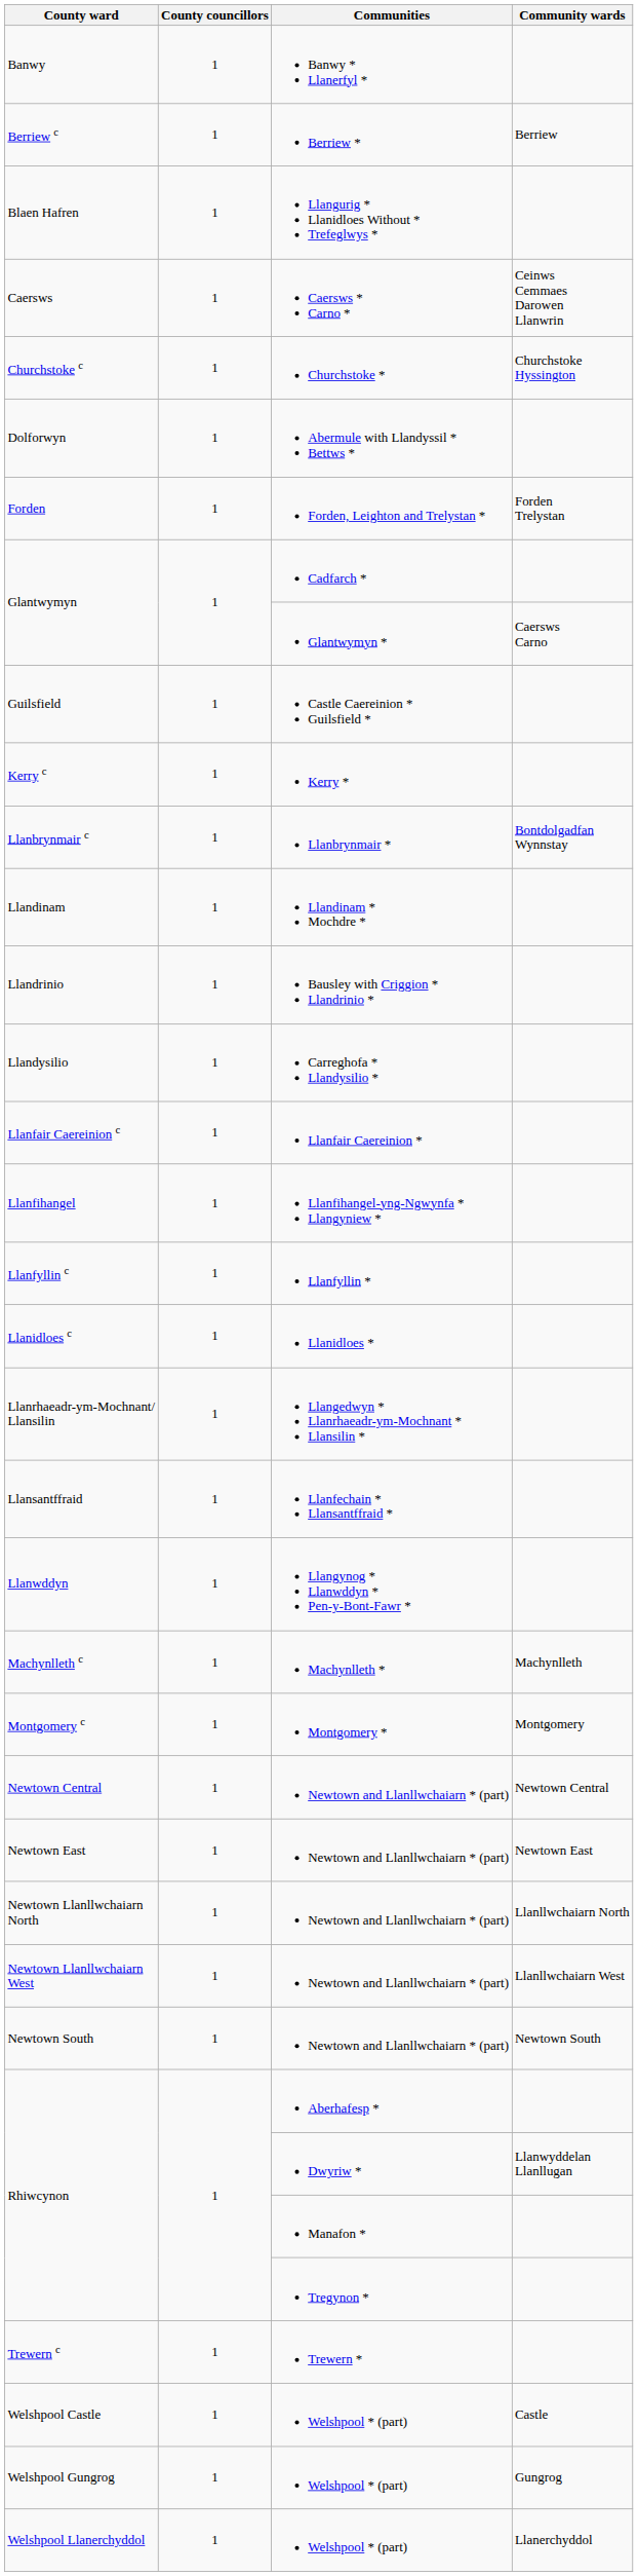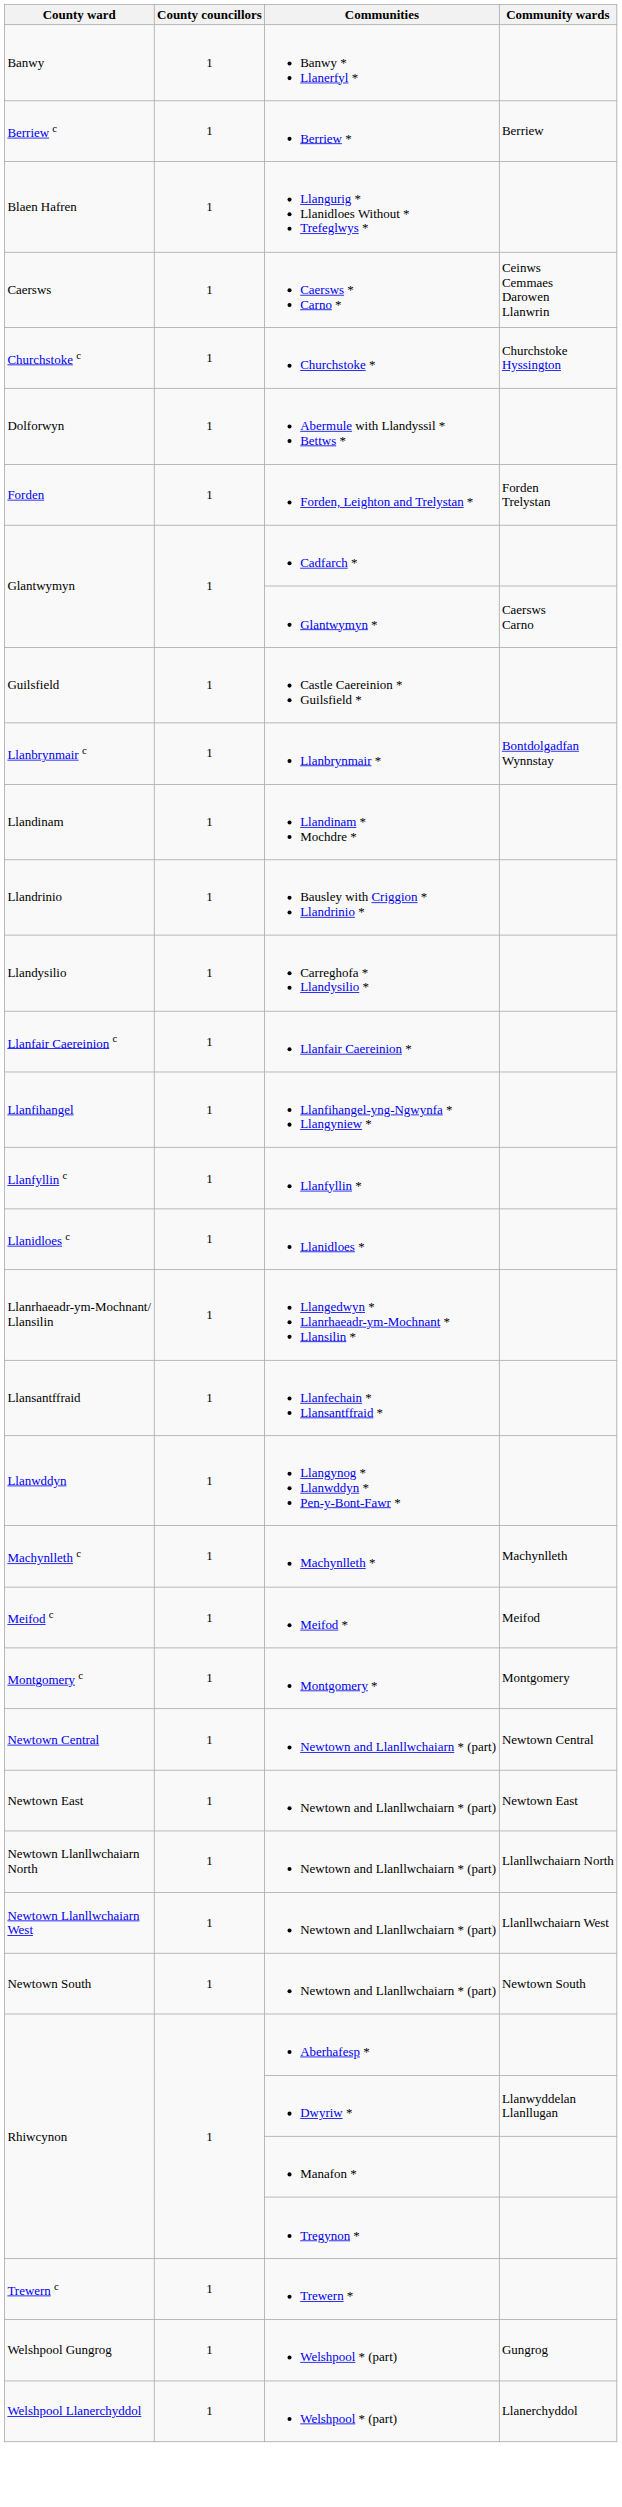 <table class="wikitable sortable">
 <tr>
 <th>County ward</th>
 <th>County councillors</th>
 <th>Communities</th>
 <th>Community wards</th>
 </tr>
 <tr>
 <td>Banwy</td>
 <td align="center">1</td>
 <td><br><ul><li>Banwy *</li><li><a href='#'>Llanerfyl</a> *</li></ul></td>
 </tr>
 <tr>
 <td><a href='#'>Berriew</a> <sup>c</sup></td>
 <td align="center">1</td>
 <td><br><ul><li><a href='#'>Berriew</a> *</li></ul></td>
 <td>Berriew</td>
 </tr>
 <tr>
 <td>Blaen Hafren</td>
 <td align="center">1</td>
 <td><br><ul><li><a href='#'>Llangurig</a> *</li><li>Llanidloes Without *</li><li><a href='#'>Trefeglwys</a> *</li></ul></td>
 </tr>
 <tr>
 <td>Caersws</td>
 <td align="center">1</td>
 <td><br><ul><li><a href='#'>Caersws</a> *</li><li><a href='#'>Carno</a> *</li></ul></td>
 <td>Ceinws  <br>Cemmaes<br>Darowen<br>Llanwrin</td>
 </tr>
 <tr>
 <td><a href='#'>Churchstoke</a> <sup>c</sup></td>
 <td align="center">1</td>
 <td><br><ul><li><a href='#'>Churchstoke</a> *</li></ul></td>
 <td>Churchstoke <br> <a href='#'>Hyssington</a></td>
 </tr>
 <tr>
 <td>Dolforwyn</td>
 <td align="center">1</td>
 <td><br><ul><li><a href='#'>Abermule</a> with Llandyssil *</li><li><a href='#'>Bettws</a> *</li></ul></td>
 </tr>
 <tr>
 <td><a href='#'>Forden</a></td>
 <td align="center">1</td>
 <td><br><ul><li><a href='#'>Forden, Leighton and Trelystan</a> *</li></ul></td>
 <td>Forden<br>Trelystan </td>
 </tr>
 <tr>
 <td rowspan="2">Glantwymyn</td>
 <td rowspan="2" align="center">1</td>
 <td><br><ul><li><a href='#'>Cadfarch</a> *</li></ul></td>
 <td></td>
 </tr>
 <tr>
 <td><br><ul><li><a href='#'>Glantwymyn</a> *</li></ul></td>
 <td>Caersws<br> Carno</td>
 </tr>
 <tr>
 <td>Guilsfield</td>
 <td align="center">1</td>
 <td><br><ul><li>Castle Caereinion *</li><li>Guilsfield *</li></ul></td>
-<td></td>
-</tr>
-<tr>
-<td><a href='#'>Kerry</a> <sup>c</sup></td>
-<td align="center">1</td>
-<td><br><ul><li><a href='#'>Kerry</a> *</li></ul></td>
 <td></td>
 </tr>
 <tr>
 <td><a href='#'>Llanbrynmair</a> <sup>c</sup></td>
 <td align="center">1</td>
 <td><br><ul><li><a href='#'>Llanbrynmair</a> *</li></ul></td>
 <td><a href='#'>Bontdolgadfan</a><br>Wynnstay</td>
 </tr>
 <tr>
 <td>Llandinam</td>
 <td align="center">1</td>
 <td><br><ul><li><a href='#'>Llandinam</a> *</li><li>Mochdre *</li></ul></td>
 <td></td>
 </tr>
 <tr>
 <td>Llandrinio</td>
 <td align="center">1</td>
 <td><br><ul><li>Bausley with <a href='#'>Criggion</a> *</li><li><a href='#'>Llandrinio</a> *</li></ul></td>
 <td></td>
 </tr>
 <tr>
 <td>Llandysilio</td>
 <td align="center">1</td>
 <td><br><ul><li>Carreghofa *</li><li><a href='#'>Llandysilio</a> *</li></ul></td>
 <td></td>
 </tr>
 <tr>
 <td><a href='#'>Llanfair Caereinion</a> <sup>c</sup></td>
 <td align="center">1</td>
 <td><br><ul><li><a href='#'>Llanfair Caereinion</a> *</li></ul></td>
 <td></td>
 </tr>
 <tr>
 <td><a href='#'>Llanfihangel</a></td>
 <td align="center">1</td>
 <td><br><ul><li><a href='#'>Llanfihangel-yng-Ngwynfa</a> *</li><li><a href='#'>Llangyniew</a> *</li></ul></td>
 <td></td>
 </tr>
 <tr>
 <td><a href='#'>Llanfyllin</a> <sup>c</sup></td>
 <td align="center">1</td>
 <td><br><ul><li><a href='#'>Llanfyllin</a> *</li></ul></td>
 <td></td>
 </tr>
 <tr>
 <td><a href='#'>Llanidloes</a> <sup>c</sup></td>
 <td align="center">1</td>
 <td><br><ul><li><a href='#'>Llanidloes</a> *</li></ul></td>
 <td></td>
 </tr>
 <tr>
 <td>Llanrhaeadr-ym-Mochnant/<br>Llansilin</td>
 <td align="center">1</td>
 <td><br><ul><li><a href='#'>Llangedwyn</a> *</li><li><a href='#'>Llanrhaeadr-ym-Mochnant</a> *</li><li><a href='#'>Llansilin</a> *</li></ul></td>
 <td></td>
 </tr>
 <tr>
 <td>Llansantffraid</td>
 <td align="center">1</td>
 <td><br><ul><li><a href='#'>Llanfechain</a> *</li><li><a href='#'>Llansantffraid</a> *</li></ul></td>
 </tr>
 <tr>
 <td><a href='#'>Llanwddyn</a></td>
 <td align="center">1</td>
 <td><br><ul><li><a href='#'>Llangynog</a> *</li><li><a href='#'>Llanwddyn</a> *</li><li><a href='#'>Pen-y-Bont-Fawr</a> *</li></ul></td>
 <td></td>
 </tr>
 <tr>
 <td><a href='#'>Machynlleth</a> <sup>c</sup></td>
 <td align="center">1</td>
 <td><br><ul><li><a href='#'>Machynlleth</a> *</li></ul></td>
 <td>Machynlleth</td>
 </tr>
 <tr>
+<td><a href='#'>Meifod</a> <sup>c</sup></td>
+<td align="center">1</td>
+<td><br><ul><li><a href='#'>Meifod</a> *</li></ul></td>
+<td>Meifod</td>
+</tr>
+<tr>
 <td><a href='#'>Montgomery</a> <sup>c</sup></td>
 <td align="center">1</td>
 <td><br><ul><li><a href='#'>Montgomery</a> *</li></ul></td>
 <td>Montgomery</td>
 </tr>
 <tr>
 <td><a href='#'>Newtown Central</a></td>
 <td align="center">1</td>
 <td><br><ul><li><a href='#'>Newtown and Llanllwchaiarn</a> * (part)</li></ul></td>
 <td>Newtown Central </td>
 </tr>
 <tr>
 <td>Newtown East</td>
 <td align="center">1</td>
 <td><br><ul><li>Newtown and Llanllwchaiarn * (part)</li></ul></td>
 <td>Newtown East </td>
 </tr>
 <tr>
 <td>Newtown Llanllwchaiarn<br>North</td>
 <td align="center">1</td>
 <td><br><ul><li>Newtown and Llanllwchaiarn * (part)</li></ul></td>
 <td>Llanllwchaiarn North </td>
 </tr>
 <tr>
 <td><a href='#'>Newtown Llanllwchaiarn<br>West</a></td>
 <td align="center">1</td>
 <td><br><ul><li>Newtown and Llanllwchaiarn * (part)</li></ul></td>
 <td>Llanllwchaiarn West </td>
 </tr>
 <tr>
 <td>Newtown South</td>
 <td align="center">1</td>
 <td><br><ul><li>Newtown and Llanllwchaiarn * (part)</li></ul></td>
 <td>Newtown South </td>
 </tr>
 <tr>
 <td rowspan="4">Rhiwcynon</td>
 <td rowspan="4" align="center">1</td>
 <td><br><ul><li><a href='#'>Aberhafesp</a> *</li></ul></td>
 <td></td>
 </tr>
 <tr>
 <td><br><ul><li><a href='#'>Dwyriw</a> *</li></ul></td>
 <td>Llanwyddelan<br> Llanllugan</td>
 </tr>
 <tr>
 <td><br><ul><li>Manafon *</li></ul></td>
 <td></td>
 </tr>
 <tr>
 <td><br><ul><li><a href='#'>Tregynon</a> *</li></ul></td>
 <td></td>
 </tr>
 <tr>
 <td><a href='#'>Trewern</a> <sup>c</sup></td>
 <td align="center">1</td>
 <td><br><ul><li><a href='#'>Trewern</a> *</li></ul></td>
 <td></td>
 </tr>
 <tr>
-<td>Welshpool Castle</td>
-<td align="center">1</td>
-<td><br><ul><li><a href='#'>Welshpool</a> * (part)</li></ul></td>
-<td>Castle </td>
-</tr>
-<tr>
 <td>Welshpool Gungrog</td>
 <td align="center">1</td>
 <td><br><ul><li><a href='#'>Welshpool</a> * (part)</li></ul></td>
 <td>Gungrog </td>
 </tr>
 <tr>
 <td><a href='#'>Welshpool Llanerchyddol</a></td>
 <td align="center">1</td>
 <td><br><ul><li><a href='#'>Welshpool</a> * (part)</li></ul></td>
 <td>Llanerchyddol </td>
 </tr>
 </table>
